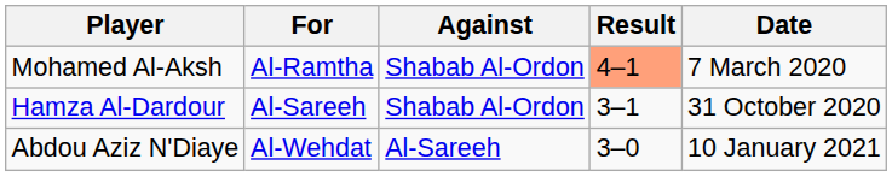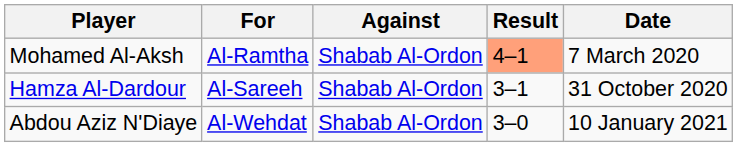 <table class="wikitable">
 <tr>
 <th>Player</th>
 <th>For</th>
 <th>Against</th>
 <th style="text-align:center;">Result</th>
 <th>Date</th>
 </tr>
 <tr>
 <td> Mohamed Al-Aksh</td>
 <td><a href='#'>Al-Ramtha</a></td>
 <td><a href='#'>Shabab Al-Ordon</a></td>
 <td style="background: lightsalmon;">4–1</td>
 <td>7 March 2020</td>
 </tr>
 <tr>
 <td> <a href='#'>Hamza Al-Dardour</a></td>
 <td><a href='#'>Al-Sareeh</a></td>
 <td><a href='#'>Shabab Al-Ordon</a></td>
 <td>3–1</td>
 <td>31 October 2020</td>
 </tr>
 <tr>
 <td> Abdou Aziz N'Diaye</td>
 <td><a href='#'>Al-Wehdat</a></td>
-<td><a href='#'>Al-Sareeh</a></td>
+<td><a href='#'>Shabab Al-Ordon</a></td>
 <td>3–0</td>
 <td>10 January 2021</td>
 </tr>
 </table>
